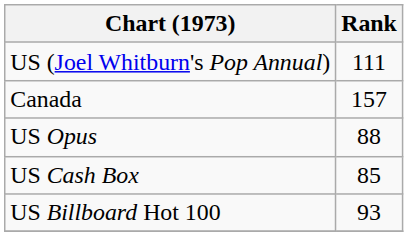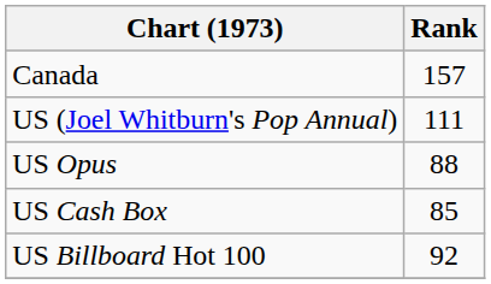 <table class="wikitable">
 <tr>
 <th>Chart (1973)</th>
 <th style="text-align:center;">Rank</th>
 </tr>
 <tr>
+<td>Canada</td>
+<td style="text-align:center;">157</td>
+</tr>
+<tr>
 <td>US (<a href='#'>Joel Whitburn</a>'s <em>Pop Annual</em>)</td>
 <td style="text-align:center;">111</td>
-</tr>
-<tr>
-<td>Canada</td>
-<td style="text-align:center;">157</td>
 </tr>
 <tr>
 <td>US <em>Opus</em></td>
 <td style="text-align:center;">88</td>
 </tr>
 <tr>
 <td>US <em>Cash Box</em></td>
 <td style="text-align:center;">85</td>
 </tr>
 <tr>
 <td>US <em>Billboard</em> Hot 100</td>
-<td style= "text-align:center;">93</td>
+<td style= "text-align:center;">92</td>
 </tr>
 <tr>
 </tr>
 </table>
